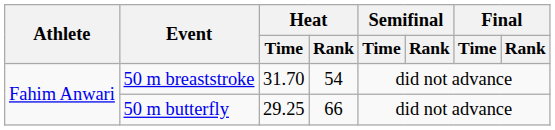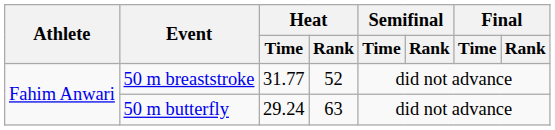 <table class="wikitable" style="text-align:center; font-size:90%">
 <tr>
 <th rowspan="2">Athlete</th>
 <th rowspan="2">Event</th>
 <th colspan="2">Heat</th>
 <th colspan="2">Semifinal</th>
 <th colspan="2">Final</th>
 </tr>
 <tr style="font-size:95%">
 <th>Time</th>
 <th>Rank</th>
 <th>Time</th>
 <th>Rank</th>
 <th>Time</th>
 <th>Rank</th>
 </tr>
 <tr>
 <td align=left rowspan=2><a href='#'>Fahim Anwari</a></td>
 <td align=left><a href='#'>50 m breaststroke</a></td>
-<td>31.70</td>
-<td>54</td>
+<td>31.77</td>
+<td>52</td>
 <td colspan=4>did not advance</td>
 </tr>
 <tr>
 <td align=left><a href='#'>50 m butterfly</a></td>
-<td>29.25</td>
-<td>66</td>
+<td>29.24</td>
+<td>63</td>
 <td colspan=4>did not advance</td>
 </tr>
 </table>
